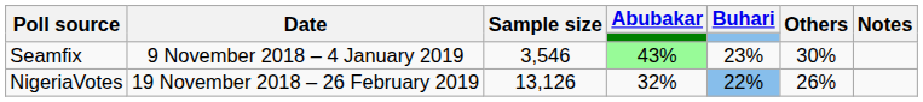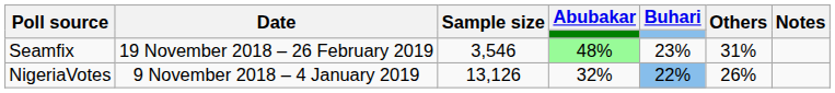 <table class="wikitable" style="text-align:center;font-size:95%;line-height:14px;">
 <tr>
 <th rowspan=2>Poll source</th>
 <th rowspan=2>Date</th>
 <th rowspan=2>Sample size</th>
 <th><a href='#'>Abubakar</a><br></th>
 <th><a href='#'>Buhari</a><br></th>
 <th rowspan=2>Others</th>
 <th rowspan=2>Notes</th>
 </tr>
 <tr>
 <td style="background-color:green"></td>
 <td style="background-color:#87BEEB"></td>
 </tr>
 <tr>
 <td align=left>Seamfix</td>
-<td>9 November 2018 – 4 January 2019</td>
+<td>19 November 2018 – 26 February 2019</td>
 <td>3,546</td>
-<td bgcolor="#98FB98">43%</td>
+<td bgcolor="#98FB98">48%</td>
 <td>23%</td>
-<td>30%</td>
+<td>31%</td>
 <td align=left></td>
 </tr>
 <tr>
 <td align=left>NigeriaVotes</td>
-<td>19 November 2018 – 26 February 2019</td>
+<td>9 November 2018 – 4 January 2019</td>
 <td>13,126</td>
 <td>32%</td>
 <td bgcolor="#87BEEB">22%</td>
 <td>26%</td>
 <td align=left></td>
 </tr>
 </table>
